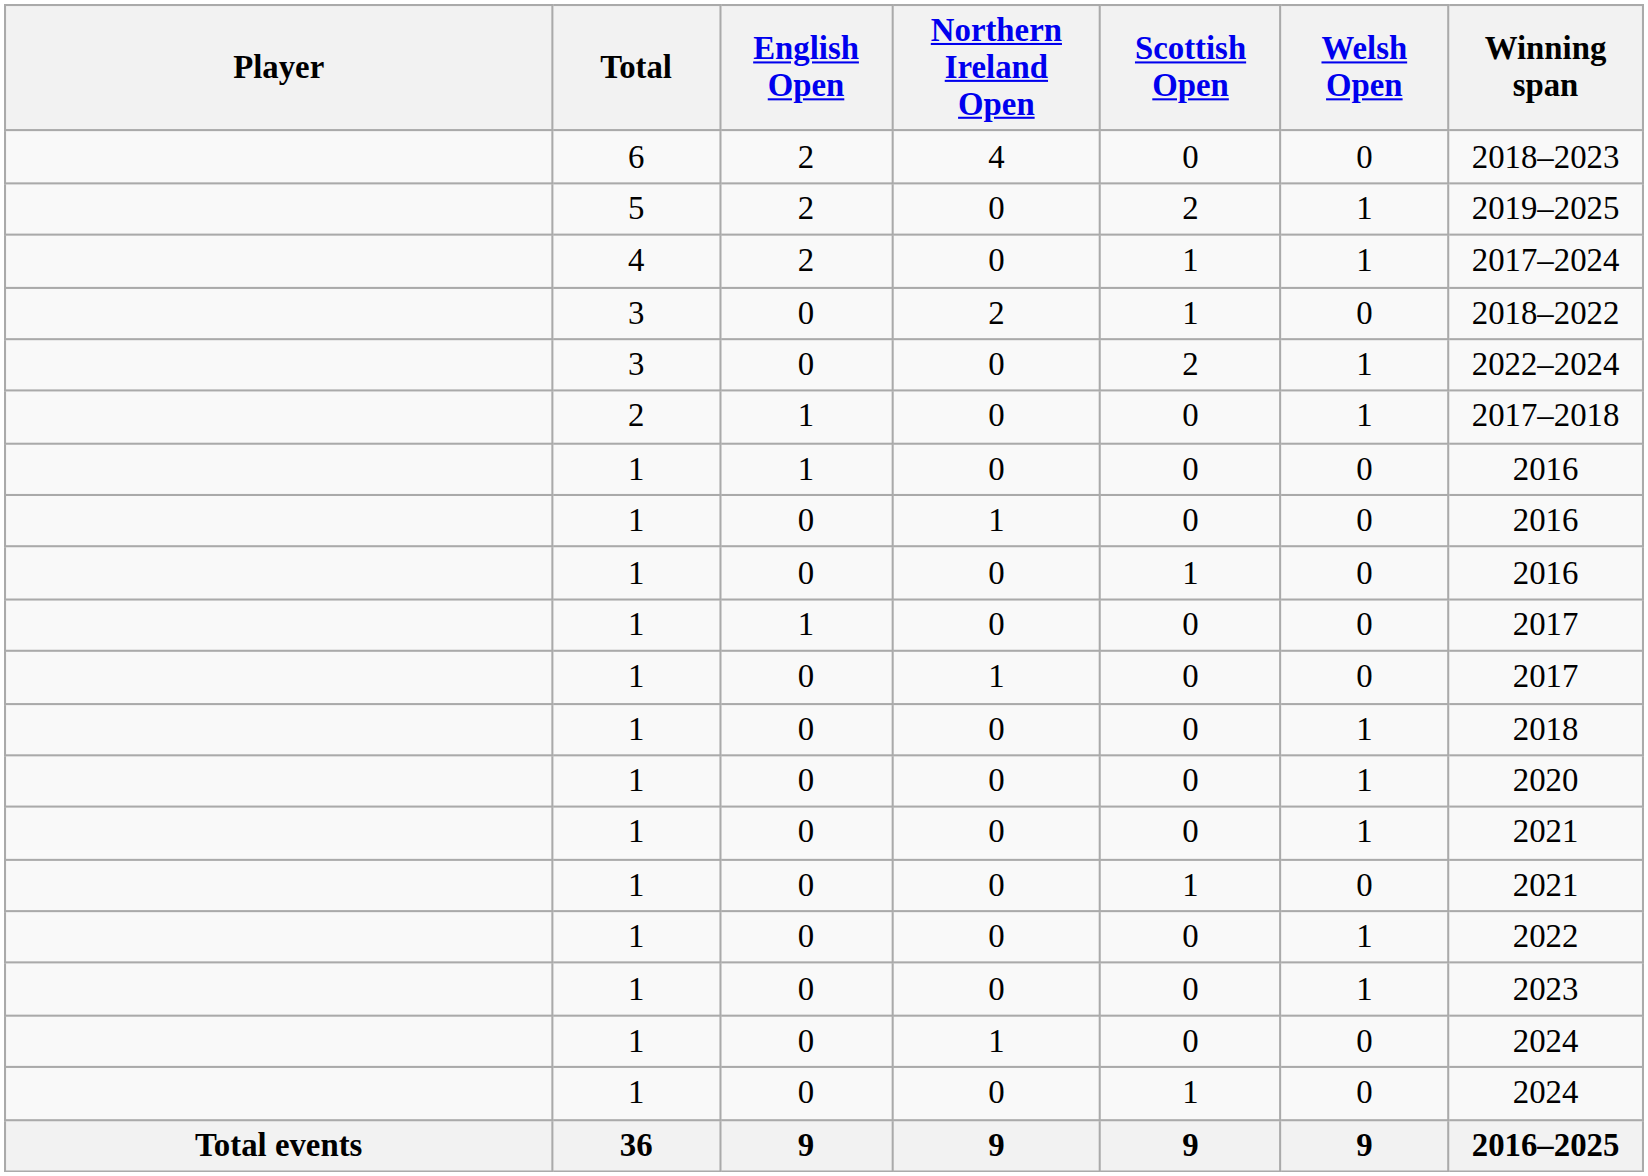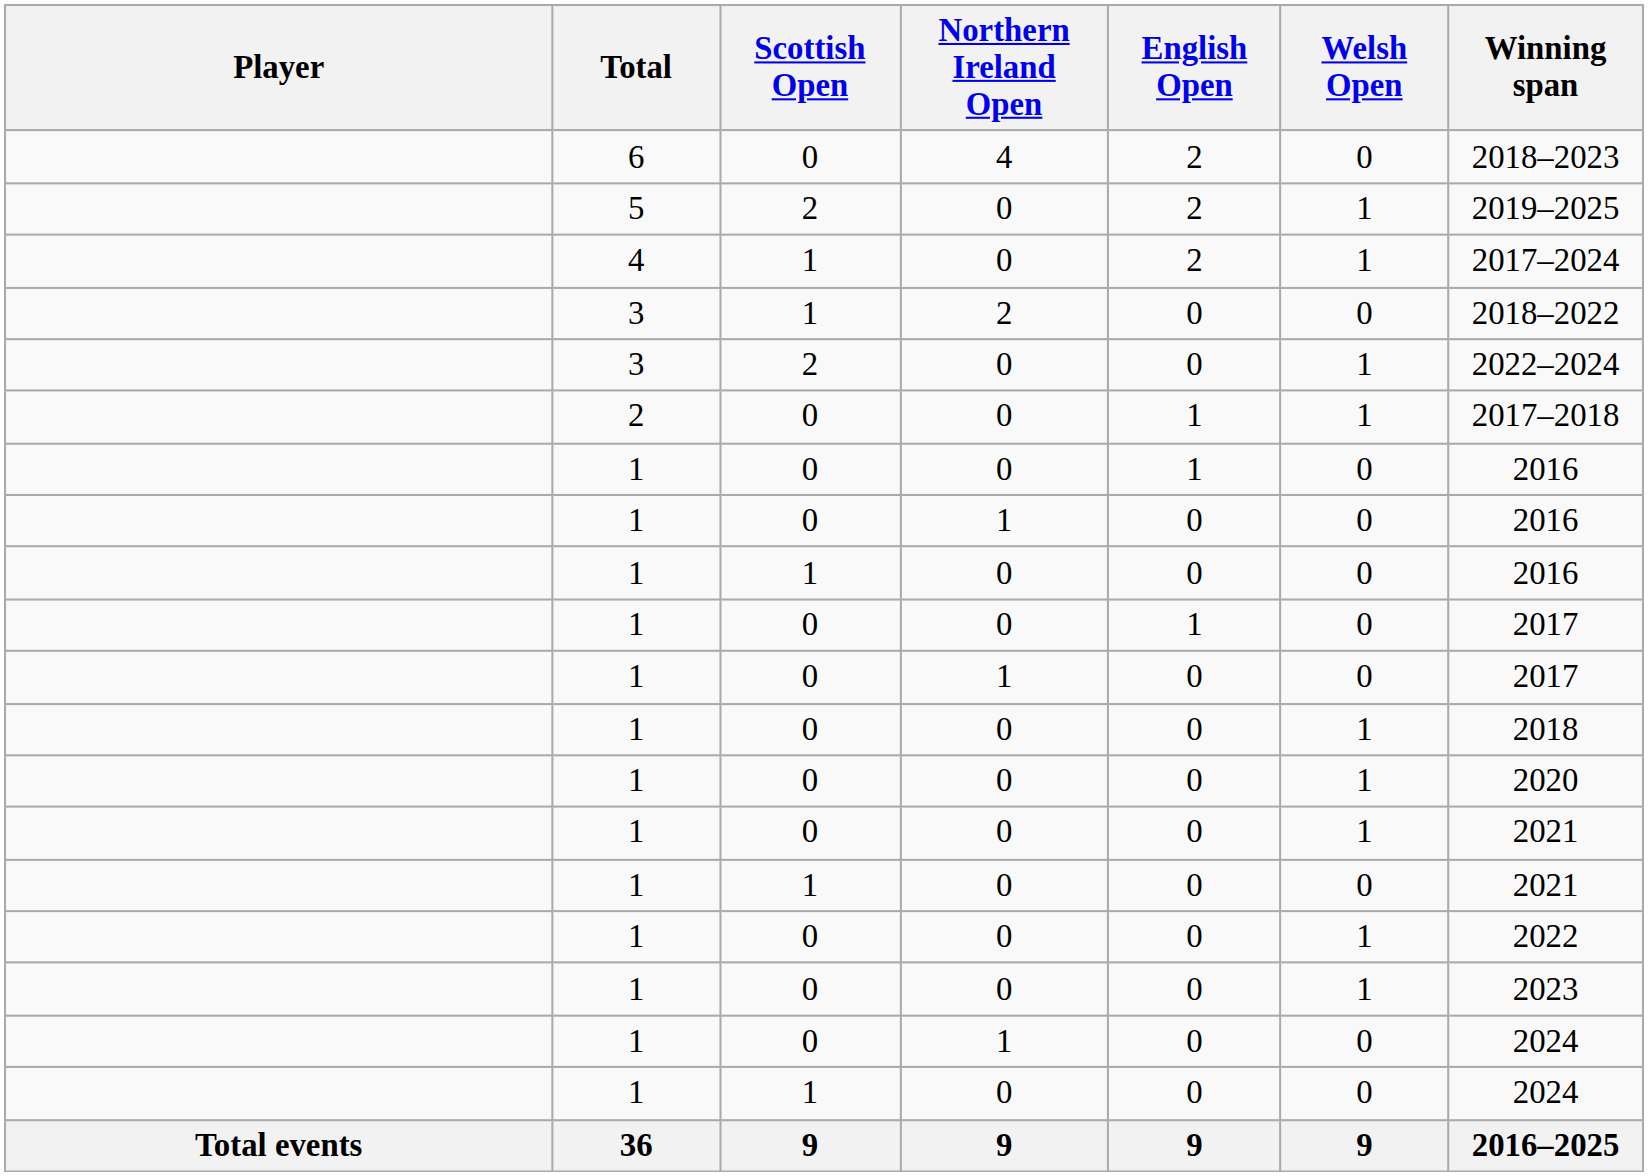 <table class="wikitable sortable" style="text-align:center" width="800">
 <tr>
 <th style="width:180px;">Player</th>
 <th style="width:50px;">Total</th>
+<th style="width:50px;"><a href='#'>Scottish<br>Open</a></th>
+<th style="width:50px;"><a href='#'>Northern<br>Ireland<br>Open</a></th>
 <th style="width:50px;"><a href='#'>English<br>Open</a></th>
-<th style="width:50px;"><a href='#'>Northern<br>Ireland<br>Open</a></th>
-<th style="width:50px;"><a href='#'>Scottish<br>Open</a></th>
 <th style="width:50px;"><a href='#'>Welsh<br>Open</a></th>
 <th style="width:50px;">Winning<br>span</th>
 </tr>
 <tr>
 <td align="left" data-sort-value="Trump, Judd"></td>
 <td>6</td>
+<td>0</td>
+<td>4</td>
 <td>2</td>
-<td>4</td>
-<td>0</td>
 <td>0</td>
 <td>2018–2023</td>
 </tr>
 <tr>
 <td align="left" data-sort-value="Selby, Mark"></td>
 <td>5</td>
 <td>2</td>
 <td>0</td>
 <td>2</td>
 <td>1</td>
 <td>2019–2025</td>
 </tr>
 <tr>
 <td align="left" data-sort-value="Robertson, Neil"></td>
 <td>4</td>
+<td>1</td>
+<td>0</td>
 <td>2</td>
-<td>0</td>
-<td>1</td>
 <td>1</td>
 <td>2017–2024</td>
 </tr>
 <tr>
 <td align="left" data-sort-value="Allen, Mark"></td>
 <td>3</td>
+<td>1</td>
+<td>2</td>
 <td>0</td>
-<td>2</td>
-<td>1</td>
 <td>0</td>
 <td>2018–2022</td>
 </tr>
 <tr>
 <td align="left" data-sort-value="Wilson, Gary"></td>
 <td>3</td>
+<td>2</td>
 <td>0</td>
 <td>0</td>
-<td>2</td>
 <td>1</td>
 <td>2022–2024</td>
 </tr>
 <tr>
 <td align="left" data-sort-value="Bingham, Stuart"></td>
 <td>2</td>
-<td>1</td>
 <td>0</td>
 <td>0</td>
+<td>1</td>
 <td>1</td>
 <td>2017–2018</td>
 </tr>
 <tr>
 <td align="left" data-sort-value="Liang, Wenbo"></td>
 <td>1</td>
-<td>1</td>
 <td>0</td>
 <td>0</td>
+<td>1</td>
 <td>0</td>
 <td>2016</td>
 </tr>
 <tr>
 <td align="left" data-sort-value="King, Mark"></td>
 <td>1</td>
 <td>0</td>
 <td>1</td>
 <td>0</td>
 <td>0</td>
 <td>2016</td>
 </tr>
 <tr>
 <td align="left" data-sort-value="Fu, Marco"></td>
 <td>1</td>
+<td>1</td>
 <td>0</td>
 <td>0</td>
-<td>1</td>
 <td>0</td>
 <td>2016</td>
 </tr>
 <tr>
 <td align="left" data-sort-value="O'Sullivan, Ronnie"></td>
 <td>1</td>
-<td>1</td>
 <td>0</td>
 <td>0</td>
+<td>1</td>
 <td>0</td>
 <td>2017</td>
 </tr>
 <tr>
 <td align="left" data-sort-value="Williams, Mark"></td>
 <td>1</td>
 <td>0</td>
 <td>1</td>
 <td>0</td>
 <td>0</td>
 <td>2017</td>
 </tr>
 <tr>
 <td align="left" data-sort-value="Higgins, John"></td>
 <td>1</td>
 <td>0</td>
 <td>0</td>
 <td>0</td>
 <td>1</td>
 <td>2018</td>
 </tr>
 <tr>
 <td align="left" data-sort-value="Murphy, Shaun"></td>
 <td>1</td>
 <td>0</td>
 <td>0</td>
 <td>0</td>
 <td>1</td>
 <td>2020</td>
 </tr>
 <tr>
 <td align="left" data-sort-value="Brown, Jordan"></td>
 <td>1</td>
 <td>0</td>
 <td>0</td>
 <td>0</td>
 <td>1</td>
 <td>2021</td>
 </tr>
 <tr>
 <td align="left" data-sort-value="Brecel, Luca"></td>
 <td>1</td>
+<td>1</td>
 <td>0</td>
 <td>0</td>
-<td>1</td>
 <td>0</td>
 <td>2021</td>
 </tr>
 <tr>
 <td align="left" data-sort-value="Perry, Joe"></td>
 <td>1</td>
 <td>0</td>
 <td>0</td>
 <td>0</td>
 <td>1</td>
 <td>2022</td>
 </tr>
 <tr>
 <td align="left" data-sort-value="Milkins, Robert"></td>
 <td>1</td>
 <td>0</td>
 <td>0</td>
 <td>0</td>
 <td>1</td>
 <td>2023</td>
 </tr>
 <tr>
 <td align="left" data-sort-value="Wilson, Kyren"></td>
 <td>1</td>
 <td>0</td>
 <td>1</td>
 <td>0</td>
 <td>0</td>
 <td>2024</td>
 </tr>
 <tr>
 <td align="left" data-sort-value="Lei, Peifan"></td>
 <td>1</td>
+<td>1</td>
 <td>0</td>
 <td>0</td>
-<td>1</td>
 <td>0</td>
 <td>2024</td>
 </tr>
 <tr>
 <th>Total events</th>
 <th>36</th>
 <th>9</th>
 <th>9</th>
 <th>9</th>
 <th>9</th>
 <th>2016–2025</th>
 </tr>
 </table>
